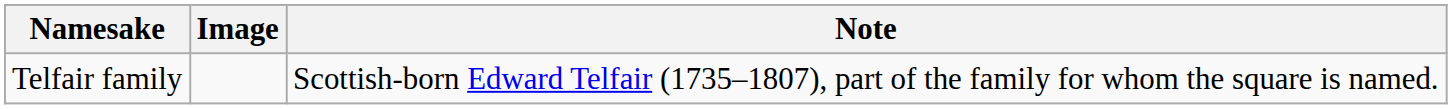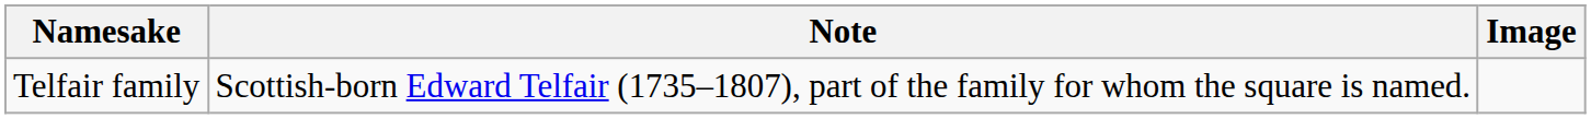 <table class="wikitable">
 <tr>
 <th>Namesake</th>
+<th>Note</th>
 <th>Image</th>
-<th>Note</th>
 </tr>
 <tr>
 <td>Telfair family</td>
+<td>Scottish-born <a href='#'>Edward Telfair</a> (1735–1807), part of the family for whom the square is named.</td>
 <td></td>
-<td>Scottish-born <a href='#'>Edward Telfair</a> (1735–1807), part of the family for whom the square is named.</td>
 </tr>
 </table>
